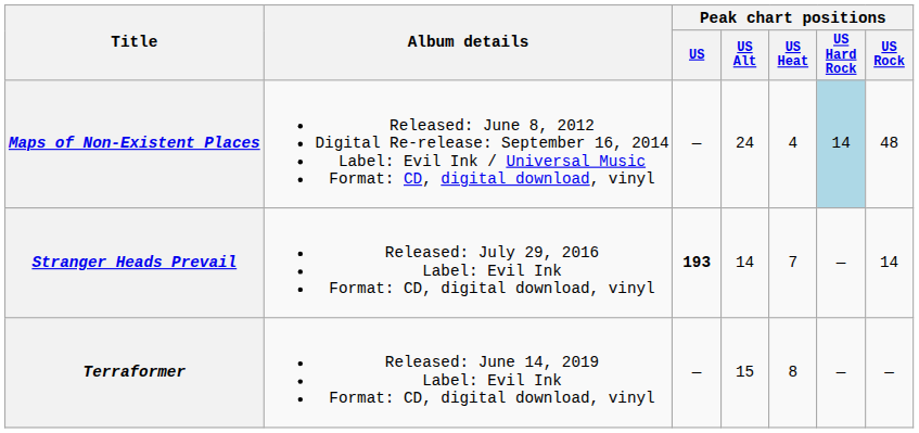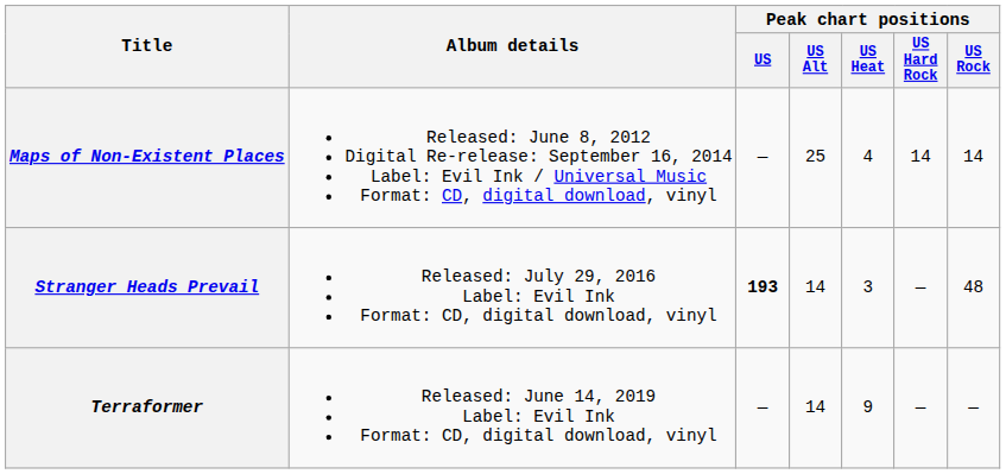 <table class="wikitable plainrowheaders" style="text-align:center;">
 <tr>
 <th scope="col" rowspan="2">Title</th>
 <th scope="col" rowspan="2">Album details</th>
 <th scope="col" colspan="7">Peak chart positions</th>
 </tr>
 <tr>
 <th style="width:35px;font-size:smaller;"><a href='#'>US</a></th>
 <th style="width:35px;font-size:smaller;"><a href='#'>US Alt</a></th>
 <th style="width:35px;font-size:smaller;"><a href='#'>US<br>Heat</a></th>
 <th style="width:35px;font-size:smaller;"><a href='#'>US Hard Rock</a></th>
 <th style="width:35px;font-size:smaller;"><a href='#'>US Rock</a></th>
 </tr>
 <tr>
 <th scope="row"><em><a href='#'>Maps of Non-Existent Places</a></em></th>
 <td><br><ul><li>Released: June 8, 2012</li><li>Digital Re-release: September 16, 2014</li><li>Label: Evil Ink / <a href='#'>Universal Music</a></li><li>Format: <a href='#'>CD</a>, <a href='#'>digital download</a>, vinyl</li></ul></td>
 <td>—</td>
-<td>24</td>
+<td>25</td>
 <td>4</td>
-<td style="background: lightblue;">14</td>
-<td>48</td>
+<td>14</td>
+<td>14</td>
 </tr>
 <tr>
 <th scope="row"><em><a href='#'>Stranger Heads Prevail</a></em></th>
 <td><br><ul><li>Released: July 29, 2016</li><li>Label: Evil Ink</li><li>Format: CD, digital download, vinyl</li></ul></td>
 <td><strong>193</strong></td>
 <td>14</td>
-<td>7</td>
+<td>3</td>
 <td>—</td>
-<td>14</td>
+<td>48</td>
 </tr>
 <tr>
 <th scope="row"><em>Terraformer</em></th>
 <td><br><ul><li>Released: June 14, 2019</li><li>Label: Evil Ink</li><li>Format: CD, digital download, vinyl</li></ul></td>
 <td>—</td>
-<td>15</td>
-<td>8</td>
+<td>14</td>
+<td>9</td>
 <td>—</td>
 <td>—</td>
 </tr>
 </table>
